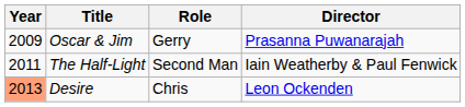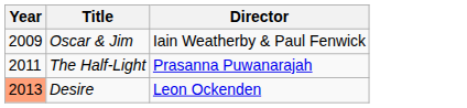 <table class="wikitable sortable">
 <tr>
 <th>Year</th>
 <th>Title</th>
-<th>Role</th>
 <th>Director</th>
 </tr>
 <tr>
 <td>2009</td>
 <td><em>Oscar & Jim</em></td>
-<td>Gerry</td>
-<td><a href='#'>Prasanna Puwanarajah</a></td>
+<td>Iain Weatherby & Paul Fenwick</td>
 </tr>
 <tr>
 <td>2011</td>
 <td><em>The Half-Light</em></td>
-<td>Second Man</td>
-<td>Iain Weatherby & Paul Fenwick</td>
+<td><a href='#'>Prasanna Puwanarajah</a></td>
 </tr>
 <tr>
 <td style="background: lightsalmon;">2013</td>
 <td><em>Desire</em></td>
-<td>Chris</td>
 <td><a href='#'>Leon Ockenden</a></td>
 </tr>
 </table>
